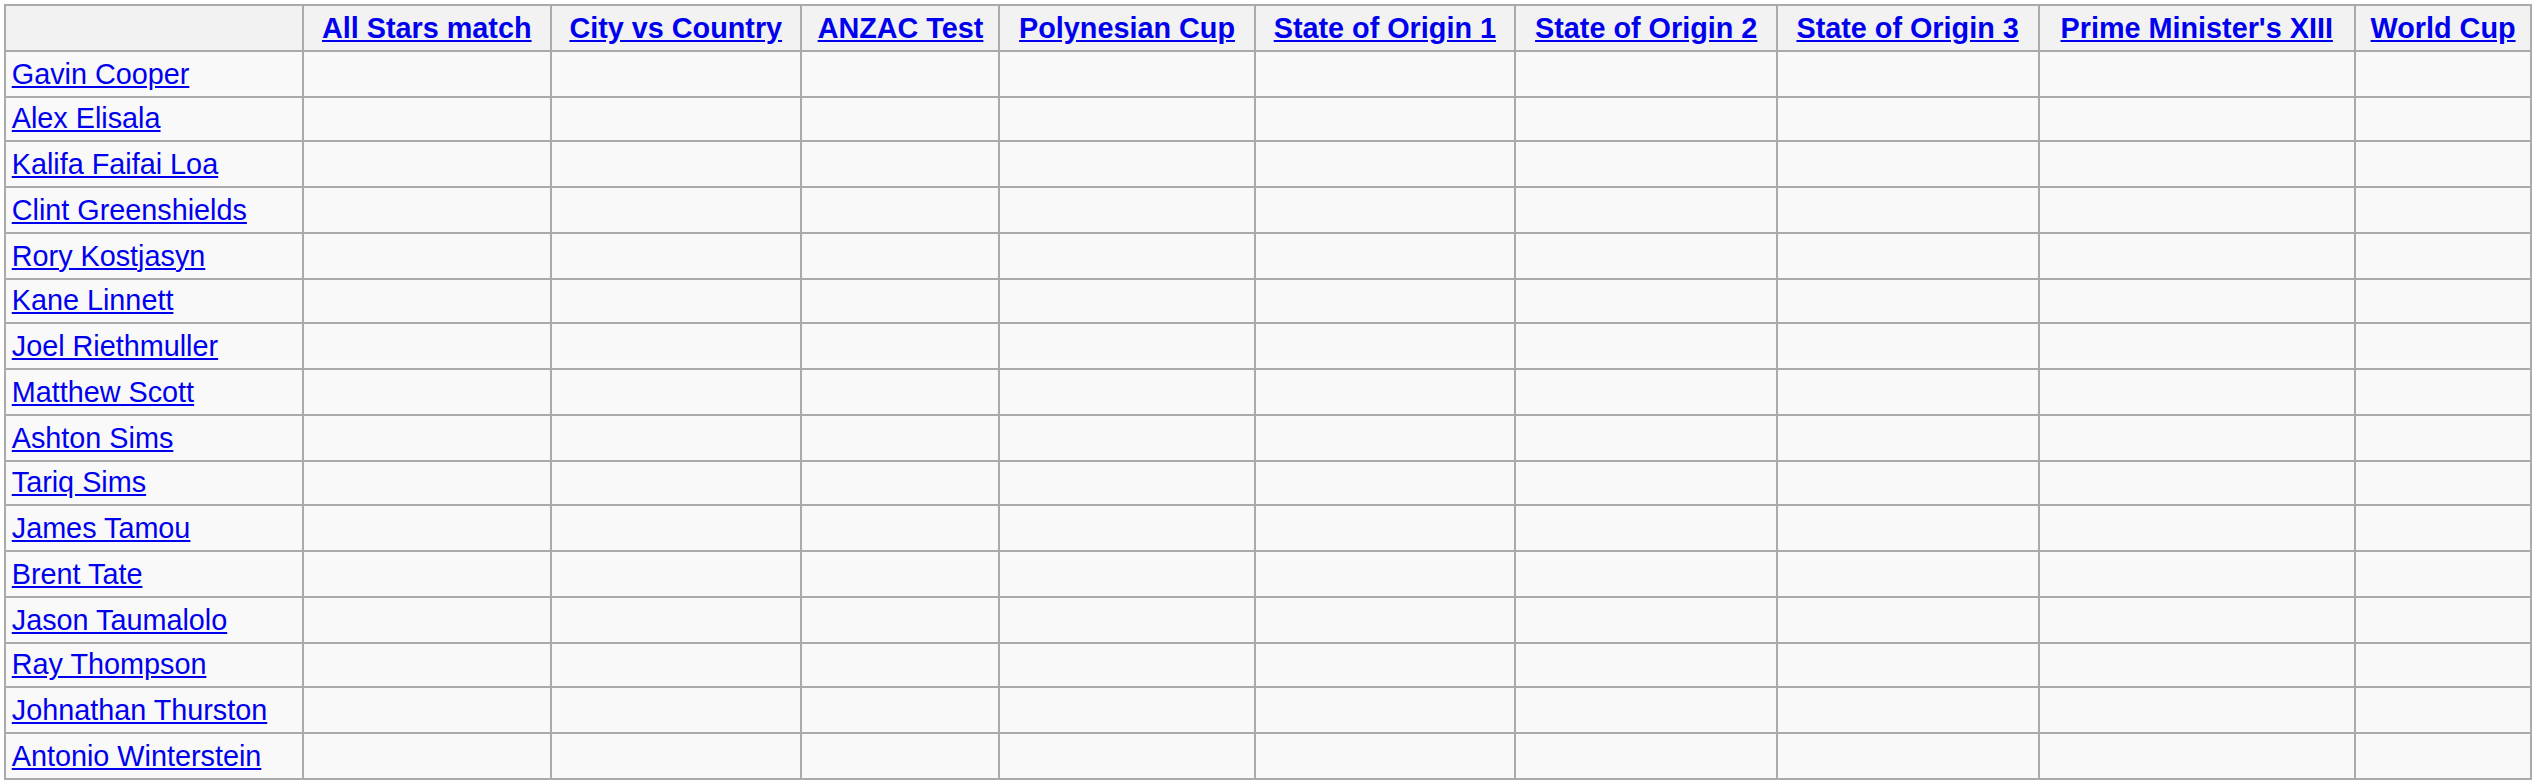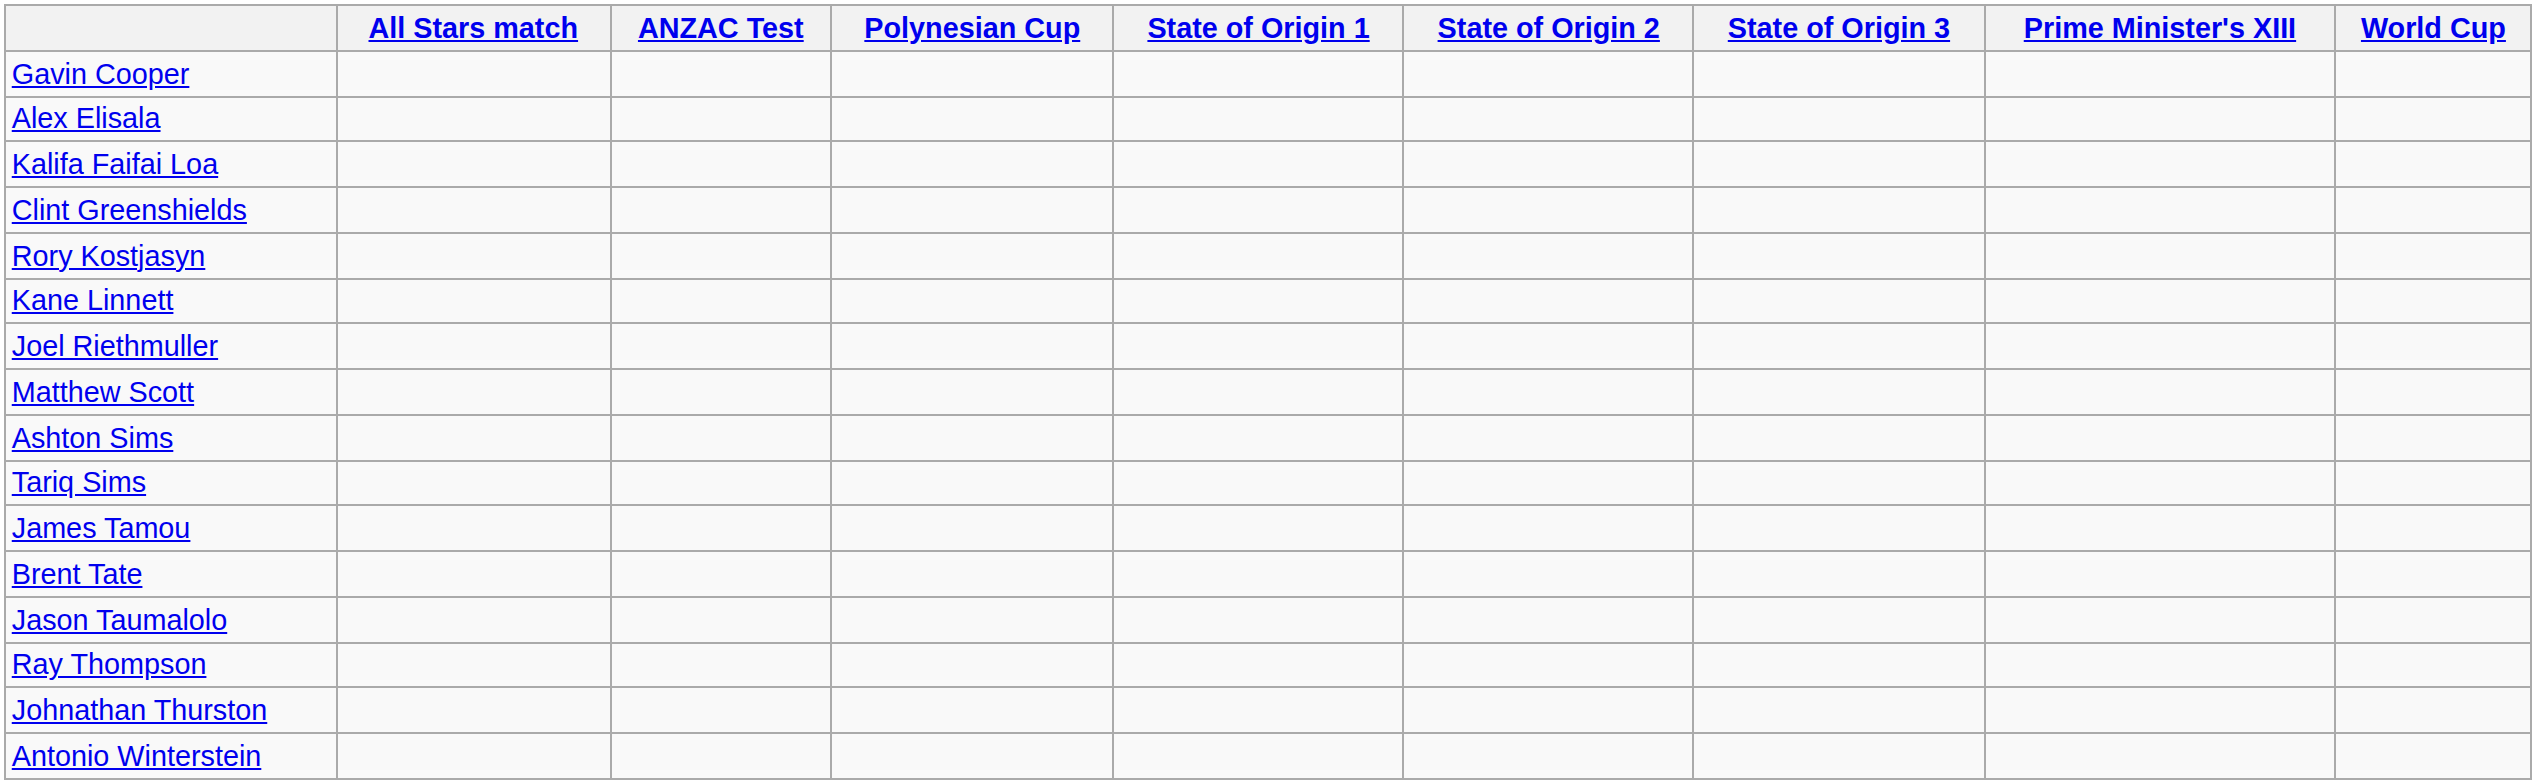 <table class="wikitable"  style="width:100%; font-size:90%;">
 <tr style="background:#bdb76b;">
 <th></th>
 <th><a href='#'>All Stars match</a></th>
-<th><a href='#'>City vs Country</a></th>
 <th><a href='#'>ANZAC Test</a></th>
 <th><a href='#'>Polynesian Cup</a></th>
 <th><a href='#'>State of Origin 1</a></th>
 <th><a href='#'>State of Origin 2</a></th>
 <th><a href='#'>State of Origin 3</a></th>
 <th><a href='#'>Prime Minister's XIII</a></th>
 <th><a href='#'>World Cup</a></th>
 </tr>
 <tr>
 <td><a href='#'>Gavin Cooper</a></td>
-<td></td>
 <td></td>
 <td></td>
 <td></td>
 <td></td>
 <td></td>
 <td></td>
 <td></td>
 <td></td>
 </tr>
 <tr>
 <td><a href='#'>Alex Elisala</a></td>
 <td></td>
 <td></td>
 <td></td>
 <td></td>
 <td></td>
 <td></td>
 <td></td>
 <td></td>
-<td></td>
 </tr>
 <tr>
 <td><a href='#'>Kalifa Faifai Loa</a></td>
-<td></td>
 <td></td>
 <td></td>
 <td></td>
 <td></td>
 <td></td>
 <td></td>
 <td></td>
 <td></td>
 </tr>
 <tr>
 <td><a href='#'>Clint Greenshields</a></td>
 <td></td>
 <td></td>
 <td></td>
 <td></td>
 <td></td>
 <td></td>
 <td></td>
 <td></td>
-<td></td>
 </tr>
 <tr>
 <td><a href='#'>Rory Kostjasyn</a></td>
-<td></td>
 <td></td>
 <td></td>
 <td></td>
 <td></td>
 <td></td>
 <td></td>
 <td></td>
 <td></td>
 </tr>
 <tr>
 <td><a href='#'>Kane Linnett</a></td>
 <td></td>
 <td></td>
 <td></td>
 <td></td>
 <td></td>
 <td></td>
 <td></td>
 <td></td>
-<td></td>
 </tr>
 <tr>
 <td><a href='#'>Joel Riethmuller</a></td>
-<td></td>
 <td></td>
 <td></td>
 <td></td>
 <td></td>
 <td></td>
 <td></td>
 <td></td>
 <td></td>
 </tr>
 <tr>
 <td><a href='#'>Matthew Scott</a></td>
 <td></td>
 <td></td>
 <td></td>
 <td></td>
 <td></td>
 <td></td>
 <td></td>
 <td></td>
-<td></td>
 </tr>
 <tr>
 <td><a href='#'>Ashton Sims</a></td>
-<td></td>
 <td></td>
 <td></td>
 <td></td>
 <td></td>
 <td></td>
 <td></td>
 <td></td>
 <td></td>
 </tr>
 <tr>
 <td><a href='#'>Tariq Sims</a></td>
 <td></td>
 <td></td>
 <td></td>
 <td></td>
 <td></td>
 <td></td>
 <td></td>
 <td></td>
-<td></td>
 </tr>
 <tr>
 <td><a href='#'>James Tamou</a></td>
-<td></td>
 <td></td>
 <td></td>
 <td></td>
 <td></td>
 <td></td>
 <td></td>
 <td></td>
 <td></td>
 </tr>
 <tr>
 <td><a href='#'>Brent Tate</a></td>
 <td></td>
 <td></td>
 <td></td>
 <td></td>
 <td></td>
 <td></td>
 <td></td>
 <td></td>
-<td></td>
 </tr>
 <tr>
 <td><a href='#'>Jason Taumalolo</a></td>
-<td></td>
 <td></td>
 <td></td>
 <td></td>
 <td></td>
 <td></td>
 <td></td>
 <td></td>
 <td></td>
 </tr>
 <tr>
 <td><a href='#'>Ray Thompson</a></td>
 <td></td>
 <td></td>
 <td></td>
 <td></td>
 <td></td>
 <td></td>
 <td></td>
 <td></td>
-<td></td>
 </tr>
 <tr>
 <td><a href='#'>Johnathan Thurston</a></td>
-<td></td>
 <td></td>
 <td></td>
 <td></td>
 <td></td>
 <td></td>
 <td></td>
 <td></td>
 <td></td>
 </tr>
 <tr>
 <td><a href='#'>Antonio Winterstein</a></td>
 <td></td>
 <td></td>
 <td></td>
 <td></td>
 <td></td>
 <td></td>
 <td></td>
 <td></td>
-<td></td>
 </tr>
 </table>
